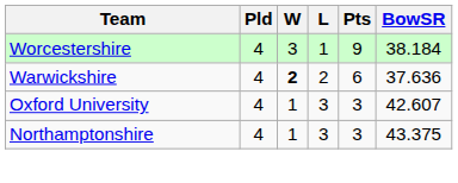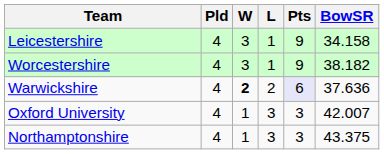 <table class="wikitable" style="text-align: center;">
 <tr>
 <th width=200>Team</th>
 <th width=20>Pld</th>
 <th width=20>W</th>
 <th width=20>L</th>
 <th width=20>Pts</th>
 <th width=60><a href='#'>BowSR</a></th>
 </tr>
 <tr bgcolor="#ccffcc">
+<td align=left><a href='#'>Leicestershire</a></td>
+<td>4</td>
+<td>3</td>
+<td>1</td>
+<td>9</td>
+<td>34.158</td>
+</tr>
+<tr bgcolor="#ccffcc">
 <td align=left><a href='#'>Worcestershire</a></td>
 <td>4</td>
 <td>3</td>
 <td>1</td>
 <td>9</td>
-<td>38.184</td>
+<td>38.182</td>
 </tr>
 <tr>
 <td align=left><a href='#'>Warwickshire</a></td>
 <td>4</td>
 <td><strong>2</strong></td>
 <td>2</td>
-<td>6</td>
+<td style="background: lavender;">6</td>
 <td>37.636</td>
 </tr>
 <tr>
 <td align=left><a href='#'>Oxford University</a></td>
 <td>4</td>
 <td>1</td>
 <td>3</td>
 <td>3</td>
-<td>42.607</td>
+<td>42.007</td>
 </tr>
 <tr>
 <td align=left><a href='#'>Northamptonshire</a></td>
 <td>4</td>
 <td>1</td>
 <td>3</td>
 <td>3</td>
 <td>43.375</td>
 </tr>
 </table>
